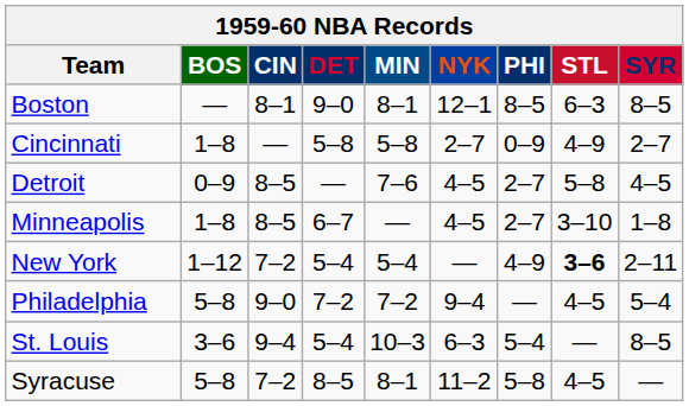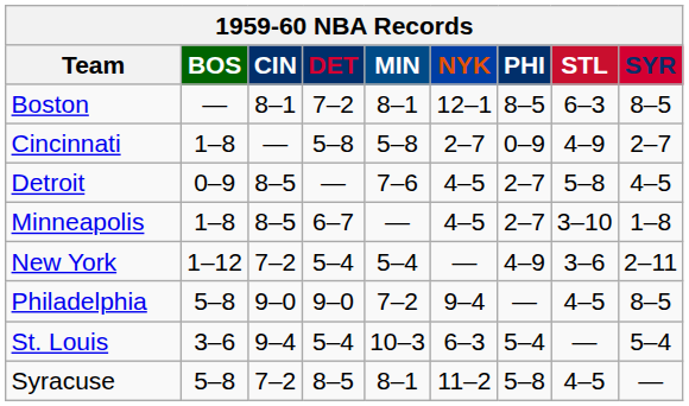 <table class="wikitable" style="font-size:95%; text-align:center;">
 <tr>
 <th colspan=9>1959-60 NBA Records</th>
 </tr>
 <tr>
 <th width=100>Team</th>
 <th style="background:#006400;color:#FFFFFF;width=35">BOS</th>
 <th style="background:#012F6B;color:#FFFFFF;width=35">CIN</th>
 <th style="background:#012F6B;color:#D40032;width=35">DET</th>
 <th style="background:#004B87;color:#FFFFFF;width=35">MIN</th>
 <th style="background:#003EA4;color:#E45206;width=35">NYK</th>
 <th style="background:#012F6B;color:#FFFFFF;width=35">PHI</th>
 <th style="background:#C90F2E;color:#FFFFFF;width=35">STL</th>
 <th style="background:#D40032;color:#022E6B;width=35">SYR</th>
 </tr>
 <tr>
 <td style="text-align:left;"><a href='#'>Boston</a></td>
 <td>—</td>
 <td>8–1</td>
-<td>9–0</td>
+<td>7–2</td>
 <td>8–1</td>
 <td>12–1</td>
 <td>8–5</td>
 <td>6–3</td>
 <td>8–5</td>
 </tr>
 <tr>
 <td style="text-align:left;"><a href='#'>Cincinnati</a></td>
 <td>1–8</td>
 <td>—</td>
 <td>5–8</td>
 <td>5–8</td>
 <td>2–7</td>
 <td>0–9</td>
 <td>4–9</td>
 <td>2–7</td>
 </tr>
 <tr>
 <td style="text-align:left;"><a href='#'>Detroit</a></td>
 <td>0–9</td>
 <td>8–5</td>
 <td>—</td>
 <td>7–6</td>
 <td>4–5</td>
 <td>2–7</td>
 <td>5–8</td>
 <td>4–5</td>
 </tr>
 <tr>
 <td style="text-align:left;"><a href='#'>Minneapolis</a></td>
 <td>1–8</td>
 <td>8–5</td>
 <td>6–7</td>
 <td>—</td>
 <td>4–5</td>
 <td>2–7</td>
 <td>3–10</td>
 <td>1–8</td>
 </tr>
 <tr>
 <td style="text-align:left;"><a href='#'>New York</a></td>
 <td>1–12</td>
 <td>7–2</td>
 <td>5–4</td>
 <td>5–4</td>
 <td>—</td>
 <td>4–9</td>
-<td><strong>3–6</strong></td>
+<td>3–6</td>
 <td>2–11</td>
 </tr>
 <tr>
 <td style="text-align:left;"><a href='#'>Philadelphia</a></td>
 <td>5–8</td>
 <td>9–0</td>
-<td>7–2</td>
+<td>9–0</td>
 <td>7–2</td>
 <td>9–4</td>
 <td>—</td>
 <td>4–5</td>
-<td>5–4</td>
+<td>8–5</td>
 </tr>
 <tr>
 <td style="text-align:left;"><a href='#'>St. Louis</a></td>
 <td>3–6</td>
 <td>9–4</td>
 <td>5–4</td>
 <td>10–3</td>
 <td>6–3</td>
 <td>5–4</td>
 <td>—</td>
-<td>8–5</td>
+<td>5–4</td>
 </tr>
 <tr>
 <td style="text-align:left;">Syracuse</td>
 <td>5–8</td>
 <td>7–2</td>
 <td>8–5</td>
 <td>8–1</td>
 <td>11–2</td>
 <td>5–8</td>
 <td>4–5</td>
 <td>—</td>
 </tr>
 </table>
